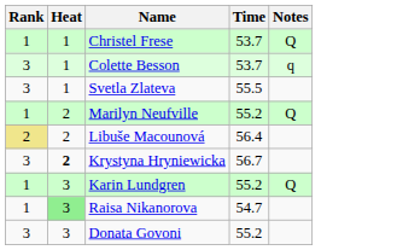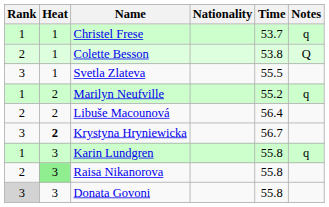 <table class="wikitable sortable" style="text-align:center">
 <tr>
 <th>Rank</th>
 <th>Heat</th>
 <th>Name</th>
+<th>Nationality</th>
 <th>Time</th>
 <th>Notes</th>
 </tr>
 <tr bgcolor=ccffcc>
 <td>1</td>
 <td>1</td>
 <td align="left"><a href='#'>Christel Frese</a></td>
+<td align=left></td>
 <td>53.7</td>
-<td>Q</td>
+<td>q</td>
 </tr>
 <tr bgcolor=ddffdd>
-<td>3</td>
+<td>2</td>
 <td>1</td>
 <td align="left"><a href='#'>Colette Besson</a></td>
-<td>53.7</td>
-<td>q</td>
+<td align=left></td>
+<td>53.8</td>
+<td>Q</td>
 </tr>
 <tr>
 <td>3</td>
 <td>1</td>
 <td align="left"><a href='#'>Svetla Zlateva</a></td>
+<td align=left></td>
 <td>55.5</td>
 <td></td>
 </tr>
 <tr bgcolor=ccffcc>
 <td>1</td>
 <td>2</td>
 <td align="left"><a href='#'>Marilyn Neufville</a></td>
+<td align=left></td>
 <td>55.2</td>
-<td>Q</td>
+<td>q</td>
 </tr>
 <tr>
-<td style="background: khaki;">2</td>
+<td>2</td>
 <td>2</td>
 <td align="left"><a href='#'>Libuše Macounová</a></td>
+<td align=left></td>
 <td>56.4</td>
 <td></td>
 </tr>
 <tr>
 <td>3</td>
 <td><strong>2</strong></td>
 <td align="left"><a href='#'>Krystyna Hryniewicka</a></td>
+<td align=left></td>
 <td>56.7</td>
 <td></td>
 </tr>
 <tr bgcolor=ccffcc>
 <td>1</td>
 <td>3</td>
 <td align="left"><a href='#'>Karin Lundgren</a></td>
-<td>55.2</td>
-<td>Q</td>
+<td align=left></td>
+<td>55.8</td>
+<td>q</td>
 </tr>
 <tr>
-<td>1</td>
+<td>2</td>
 <td style="background: lightgreen;">3</td>
 <td align="left"><a href='#'>Raisa Nikanorova</a></td>
-<td>54.7</td>
+<td align=left></td>
+<td>55.8</td>
 <td></td>
 </tr>
 <tr>
-<td>3</td>
+<td style="background: lightgrey;">3</td>
 <td>3</td>
 <td align="left"><a href='#'>Donata Govoni</a></td>
-<td>55.2</td>
+<td align=left></td>
+<td>55.8</td>
 <td></td>
 </tr>
 </table>
